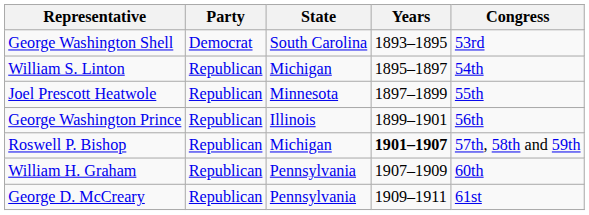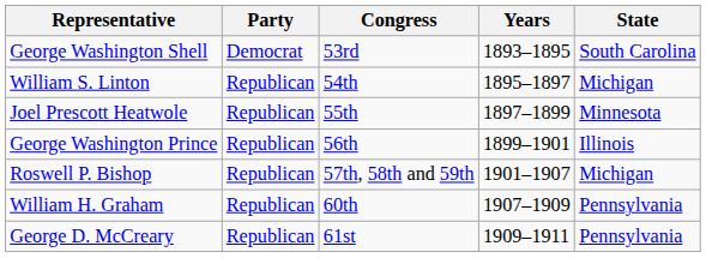 <table class=wikitable>
 <tr>
 <th>Representative</th>
 <th>Party</th>
+<th>Congress</th>
+<th>Years</th>
 <th>State</th>
-<th>Years</th>
-<th>Congress</th>
 </tr>
 <tr>
 <td><a href='#'>George Washington Shell</a></td>
 <td><a href='#'>Democrat</a></td>
+<td><a href='#'>53rd</a></td>
+<td>1893–1895</td>
 <td><a href='#'>South Carolina</a></td>
-<td>1893–1895</td>
-<td><a href='#'>53rd</a></td>
 </tr>
 <tr>
 <td><a href='#'>William S. Linton</a></td>
 <td><a href='#'>Republican</a></td>
+<td><a href='#'>54th</a></td>
+<td>1895–1897</td>
 <td><a href='#'>Michigan</a></td>
-<td>1895–1897</td>
-<td><a href='#'>54th</a></td>
 </tr>
 <tr>
 <td><a href='#'>Joel Prescott Heatwole</a></td>
 <td><a href='#'>Republican</a></td>
+<td><a href='#'>55th</a></td>
+<td>1897–1899</td>
 <td><a href='#'>Minnesota</a></td>
-<td>1897–1899</td>
-<td><a href='#'>55th</a></td>
 </tr>
 <tr>
 <td><a href='#'>George Washington Prince</a></td>
 <td><a href='#'>Republican</a></td>
+<td><a href='#'>56th</a></td>
+<td>1899–1901</td>
 <td><a href='#'>Illinois</a></td>
-<td>1899–1901</td>
-<td><a href='#'>56th</a></td>
 </tr>
 <tr>
 <td><a href='#'>Roswell P. Bishop</a></td>
 <td><a href='#'>Republican</a></td>
+<td><a href='#'>57th</a>, <a href='#'>58th</a> and <a href='#'>59th</a></td>
+<td>1901–1907</td>
 <td><a href='#'>Michigan</a></td>
-<td><strong>1901–1907</strong></td>
-<td><a href='#'>57th</a>, <a href='#'>58th</a> and <a href='#'>59th</a></td>
 </tr>
 <tr>
 <td><a href='#'>William H. Graham</a></td>
 <td><a href='#'>Republican</a></td>
+<td><a href='#'>60th</a></td>
+<td>1907–1909</td>
 <td><a href='#'>Pennsylvania</a></td>
-<td>1907–1909</td>
-<td><a href='#'>60th</a></td>
 </tr>
 <tr>
 <td><a href='#'>George D. McCreary</a></td>
 <td><a href='#'>Republican</a></td>
+<td><a href='#'>61st</a></td>
+<td>1909–1911</td>
 <td><a href='#'>Pennsylvania</a></td>
-<td>1909–1911</td>
-<td><a href='#'>61st</a></td>
 </tr>
 </table>
